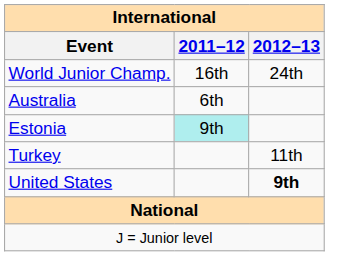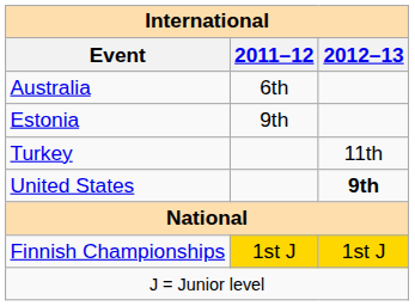 <table class="wikitable" style="text-align:center">
 <tr>
 <th style="background-color: #ffdead; " colspan=3 align=center>International</th>
 </tr>
 <tr>
 <th>Event</th>
 <th><a href='#'>2011–12</a></th>
 <th><a href='#'>2012–13</a></th>
 </tr>
 <tr>
-<td align=left><a href='#'>World Junior Champ.</a></td>
-<td>16th</td>
-<td>24th</td>
-</tr>
-<tr>
 <td align=left> <a href='#'>Australia</a></td>
 <td>6th</td>
 <td></td>
 </tr>
 <tr>
 <td align=left> <a href='#'>Estonia</a></td>
-<td style="background: paleturquoise;">9th</td>
+<td>9th</td>
 <td></td>
 </tr>
 <tr>
 <td align=left> <a href='#'>Turkey</a></td>
 <td></td>
 <td>11th</td>
 </tr>
 <tr>
 <td align=left> <a href='#'>United States</a></td>
 <td></td>
 <td><strong>9th</strong></td>
 </tr>
 <tr>
 <th style="background-color: #ffdead; " colspan=3 align=center>National</th>
 </tr>
 <tr>
+<td align=left><a href='#'>Finnish Championships</a></td>
+<td bgcolor=gold>1st J</td>
+<td bgcolor=gold>1st J</td>
+</tr>
+<tr>
 <td colspan=3 align=center><small> J = Junior level </small></td>
 </tr>
 </table>
